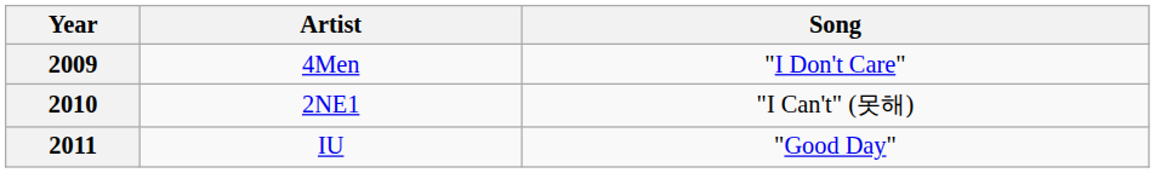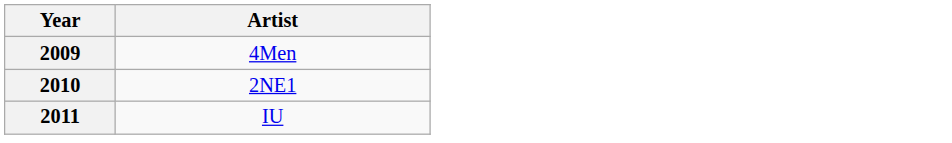 <table class="wikitable plainrowheaders" style="text-align:center;">
 <tr>
 <th style="width:5em;">Year</th>
 <th style="width:15em;">Artist</th>
-<th style="width:25em;">Song</th>
 </tr>
 <tr>
 <th>2009</th>
 <td><a href='#'>4Men</a></td>
-<td>"<a href='#'>I Don't Care</a>"</td>
 </tr>
 <tr>
 <th>2010</th>
 <td><a href='#'>2NE1</a></td>
-<td>"I Can't" (못해)</td>
 </tr>
 <tr>
 <th>2011</th>
 <td><a href='#'>IU</a></td>
-<td>"<a href='#'>Good Day</a>"</td>
 </tr>
 </table>
